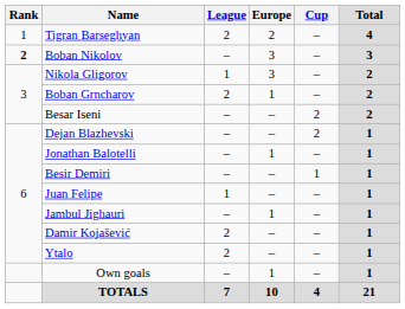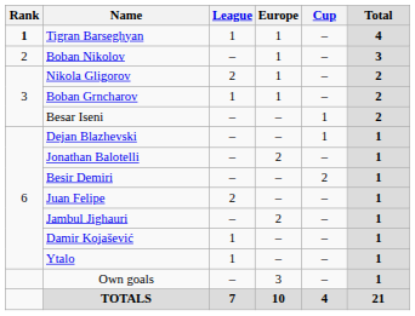 <table class="wikitable" style="text-align: center;">
 <tr>
 <th width=40>Rank</th>
 <th width=200>Name</th>
 <th width=50><a href='#'>League</a></th>
 <th width=50>Europe</th>
 <th width=50><a href='#'>Cup</a></th>
 <th width=70 style="background: #DCDCDC">Total</th>
 </tr>
 <tr>
-<td rowspan=1>1</td>
+<td rowspan=1><strong>1</strong></td>
 <td style="text-align:left;"> <a href='#'>Tigran Barseghyan</a></td>
-<td>2</td>
-<td>2</td>
+<td>1</td>
+<td>1</td>
 <td>–</td>
 <th style="background: #DCDCDC"><strong>4</strong></th>
 </tr>
 <tr>
-<td rowspan=1><strong>2</strong></td>
+<td rowspan=1>2</td>
 <td style="text-align:left;"> <a href='#'>Boban Nikolov</a></td>
 <td>–</td>
-<td>3</td>
+<td>1</td>
 <td>–</td>
 <th style="background: #DCDCDC"><strong>3</strong></th>
 </tr>
 <tr>
 <td rowspan=3>3</td>
 <td style="text-align:left;"> <a href='#'>Nikola Gligorov</a></td>
+<td>2</td>
 <td>1</td>
-<td>3</td>
 <td>–</td>
 <th style="background: #DCDCDC"><strong>2</strong></th>
 </tr>
 <tr>
 <td style="text-align:left;"> <a href='#'>Boban Grncharov</a></td>
-<td>2</td>
+<td>1</td>
 <td>1</td>
 <td>–</td>
 <th style="background: #DCDCDC"><strong>2</strong></th>
 </tr>
 <tr>
 <td style="text-align:left;"> Besar Iseni</td>
 <td>–</td>
 <td>–</td>
-<td>2</td>
+<td>1</td>
 <th style="background: #DCDCDC"><strong>2</strong></th>
 </tr>
 <tr>
 <td rowspan=7>6</td>
 <td style="text-align:left;"> <a href='#'>Dejan Blazhevski</a></td>
 <td>–</td>
 <td>–</td>
-<td>2</td>
+<td>1</td>
 <th style="background: #DCDCDC"><strong>1</strong></th>
 </tr>
 <tr>
 <td style="text-align:left;"> <a href='#'>Jonathan Balotelli</a></td>
 <td>–</td>
-<td>1</td>
+<td>2</td>
 <td>–</td>
 <th style="background: #DCDCDC"><strong>1</strong></th>
 </tr>
 <tr>
 <td style="text-align:left;"> <a href='#'>Besir Demiri</a></td>
 <td>–</td>
 <td>–</td>
-<td>1</td>
+<td>2</td>
 <th style="background: #DCDCDC"><strong>1</strong></th>
 </tr>
 <tr>
 <td style="text-align:left;"> <a href='#'>Juan Felipe</a></td>
-<td>1</td>
+<td>2</td>
 <td>–</td>
 <td>–</td>
 <th style="background: #DCDCDC"><strong>1</strong></th>
 </tr>
 <tr>
 <td style="text-align:left;"> <a href='#'>Jambul Jighauri</a></td>
 <td>–</td>
-<td>1</td>
+<td>2</td>
 <td>–</td>
 <th style="background: #DCDCDC"><strong>1</strong></th>
 </tr>
 <tr>
 <td style="text-align:left;"> <a href='#'>Damir Kojašević</a></td>
-<td>2</td>
+<td>1</td>
 <td>–</td>
 <td>–</td>
 <th style="background: #DCDCDC"><strong>1</strong></th>
 </tr>
 <tr>
 <td style="text-align:left;"> <a href='#'>Ytalo</a></td>
-<td>2</td>
+<td>1</td>
 <td>–</td>
 <td>–</td>
 <th style="background: #DCDCDC"><strong>1</strong></th>
 </tr>
 <tr>
 <td></td>
 <td style="text-align:center;">Own goals</td>
 <td>–</td>
-<td>1</td>
+<td>3</td>
 <td>–</td>
 <th style="background: #DCDCDC"><strong>1</strong></th>
 </tr>
 <tr>
 <td></td>
 <th style="background: #DCDCDC"><strong>TOTALS</strong></th>
 <th style="background: #DCDCDC"><strong>7</strong></th>
 <th style="background: #DCDCDC"><strong>10</strong></th>
 <th style="background: #DCDCDC"><strong>4</strong></th>
 <th style="background: #DCDCDC"><strong>21</strong></th>
 </tr>
 </table>
